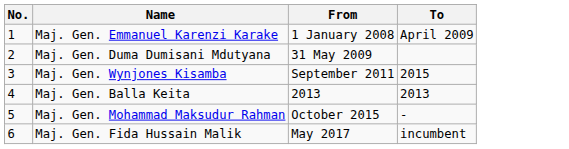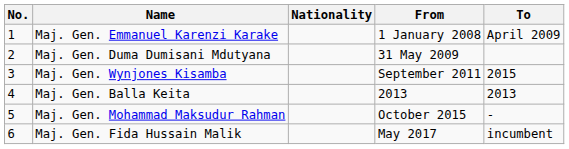 <table class="wikitable">
 <tr>
 <th>No.</th>
 <th>Name</th>
+<th>Nationality</th>
 <th>From</th>
 <th>To</th>
 </tr>
 <tr>
 <td>1</td>
 <td>Maj. Gen. <a href='#'>Emmanuel Karenzi Karake</a></td>
+<td></td>
 <td>1 January 2008</td>
 <td>April 2009</td>
 </tr>
 <tr>
 <td>2</td>
 <td>Maj. Gen. Duma Dumisani Mdutyana</td>
+<td></td>
 <td>31 May 2009</td>
 <td></td>
 </tr>
 <tr>
 <td>3</td>
 <td>Maj. Gen. <a href='#'>Wynjones Kisamba</a></td>
+<td></td>
 <td>September 2011</td>
 <td>2015</td>
 </tr>
 <tr>
 <td>4</td>
 <td>Maj. Gen. Balla Keita</td>
+<td></td>
 <td>2013</td>
 <td>2013</td>
 </tr>
 <tr>
 <td>5</td>
 <td>Maj. Gen. <a href='#'>Mohammad Maksudur Rahman</a></td>
+<td></td>
 <td>October 2015</td>
 <td>-</td>
 </tr>
 <tr>
 <td>6</td>
 <td>Maj. Gen. Fida Hussain Malik</td>
+<td></td>
 <td>May 2017</td>
 <td>incumbent</td>
 </tr>
 </table>
